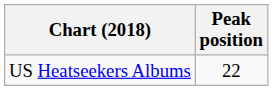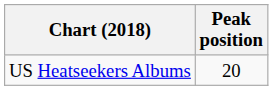 <table class="wikitable sortable">
 <tr>
 <th>Chart (2018)</th>
 <th>Peak<br>position</th>
 </tr>
 <tr>
 <td>US <a href='#'>Heatseekers Albums</a></td>
-<td align="center">22</td>
+<td align="center">20</td>
 </tr>
 </table>
